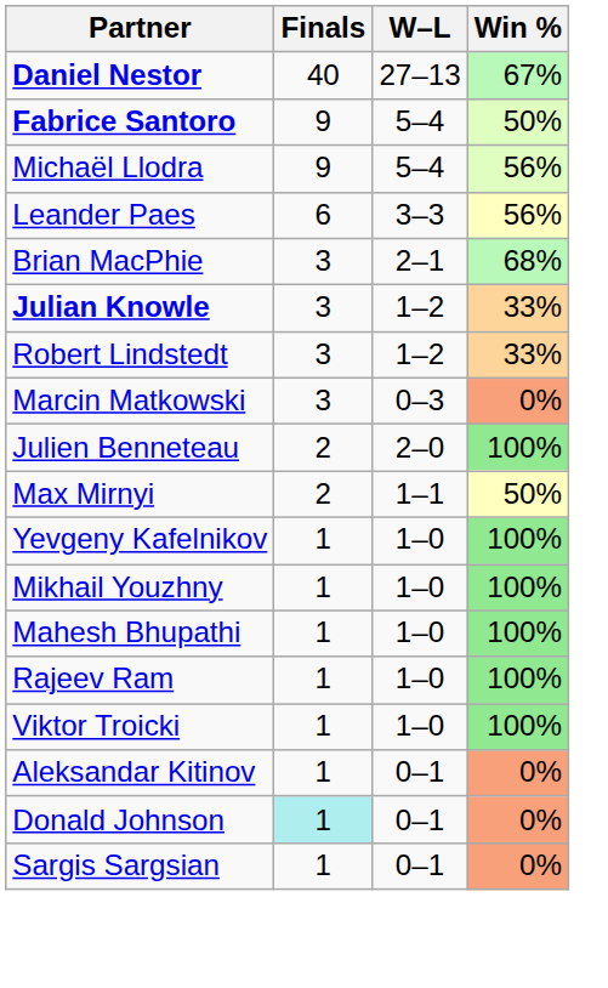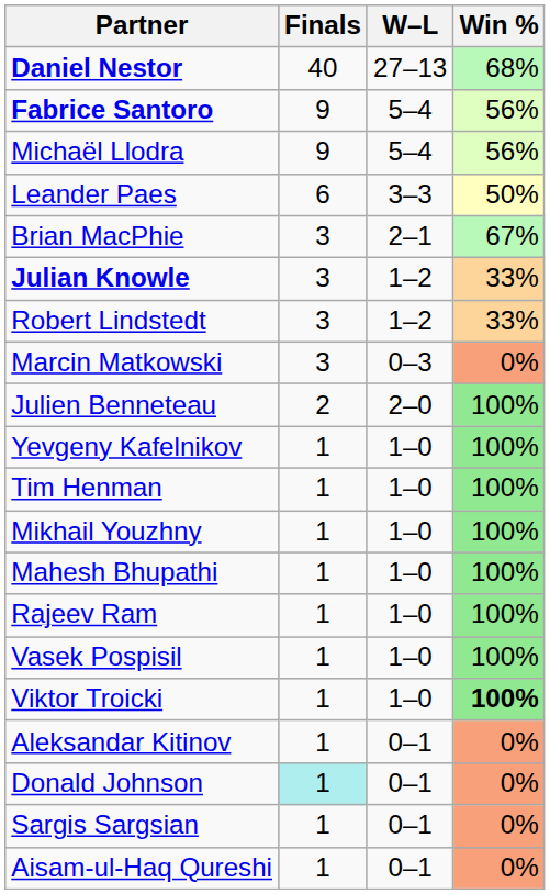 <table class="wikitable sortable">
 <tr>
 <th>Partner</th>
 <th style="text-align: center;">Finals</th>
 <th style="text-align: center;">W–L</th>
 <th style="text-align: center;">Win %</th>
 </tr>
 <tr>
 <td> <strong><a href='#'>Daniel Nestor</a></strong></td>
 <td style="text-align: center;">40</td>
 <td style="text-align: center;">27–13</td>
-<td style="text-align: right; background-color: #B8F8B8;">67%</td>
+<td style="text-align: right; background-color: #B8F8B8;">68%</td>
 </tr>
 <tr>
 <td> <strong><a href='#'>Fabrice Santoro</a></strong></td>
 <td style="text-align: center;">9</td>
 <td style="text-align: center;">5–4</td>
-<td style="text-align: right; background-color: #DFFFC0;">50%</td>
+<td style="text-align: right; background-color: #DFFFC0;">56%</td>
 </tr>
 <tr>
 <td> <a href='#'>Michaël Llodra</a></td>
 <td style="text-align: center;">9</td>
 <td style="text-align: center;">5–4</td>
 <td style="text-align: right; background-color: #DFFFC0;">56%</td>
 </tr>
 <tr>
 <td> <a href='#'>Leander Paes</a></td>
 <td style="text-align: center;">6</td>
 <td style="text-align: center;">3–3</td>
-<td style="text-align: right; background-color: #FFFFC0;">56%</td>
+<td style="text-align: right; background-color: #FFFFC0;">50%</td>
 </tr>
 <tr>
 <td> <a href='#'>Brian MacPhie</a></td>
 <td style="text-align: center;">3</td>
 <td style="text-align: center;">2–1</td>
-<td style="text-align: right; background-color: #B8F8B8;">68%</td>
+<td style="text-align: right; background-color: #B8F8B8;">67%</td>
 </tr>
 <tr>
 <td> <strong><a href='#'>Julian Knowle</a></strong></td>
 <td style="text-align: center;">3</td>
 <td style="text-align: center;">1–2</td>
 <td style="text-align: right; background-color: #FDD59A;">33%</td>
 </tr>
 <tr>
 <td> <a href='#'>Robert Lindstedt</a></td>
 <td style="text-align: center;">3</td>
 <td style="text-align: center;">1–2</td>
 <td style="text-align: right; background-color: #FDD59A;">33%</td>
 </tr>
 <tr>
 <td> <a href='#'>Marcin Matkowski</a></td>
 <td style="text-align: center;">3</td>
 <td style="text-align: center;">0–3</td>
 <td style="text-align: right; background-color: #F8A07A;">0%</td>
 </tr>
 <tr>
 <td> <a href='#'>Julien Benneteau</a></td>
 <td style="text-align: center;">2</td>
 <td style="text-align: center;">2–0</td>
 <td style="text-align: right; background-color: #90E890;">100%</td>
 </tr>
 <tr>
-<td> <a href='#'>Max Mirnyi</a></td>
-<td style="text-align: center;">2</td>
-<td style="text-align: center;">1–1</td>
-<td style="text-align: right; background-color: #FFFFC0;">50%</td>
+<td> <a href='#'>Yevgeny Kafelnikov</a></td>
+<td style="text-align: center;">1</td>
+<td style="text-align: center;">1–0</td>
+<td style="text-align: right; background-color: #90E890;">100%</td>
 </tr>
 <tr>
-<td> <a href='#'>Yevgeny Kafelnikov</a></td>
+<td> <a href='#'>Tim Henman</a></td>
 <td style="text-align: center;">1</td>
 <td style="text-align: center;">1–0</td>
 <td style="text-align: right; background-color: #90E890;">100%</td>
 </tr>
 <tr>
 <td> <a href='#'>Mikhail Youzhny</a></td>
 <td style="text-align: center;">1</td>
 <td style="text-align: center;">1–0</td>
 <td style="text-align: right; background-color: #90E890;">100%</td>
 </tr>
 <tr>
 <td> <a href='#'>Mahesh Bhupathi</a></td>
 <td style="text-align: center;">1</td>
 <td style="text-align: center;">1–0</td>
 <td style="text-align: right; background-color: #90E890;">100%</td>
 </tr>
 <tr>
 <td> <a href='#'>Rajeev Ram</a></td>
 <td style="text-align: center;">1</td>
 <td style="text-align: center;">1–0</td>
 <td style="text-align: right; background-color: #90E890;">100%</td>
 </tr>
 <tr>
+<td> <a href='#'>Vasek Pospisil</a></td>
+<td style="text-align: center;">1</td>
+<td style="text-align: center;">1–0</td>
+<td style="text-align: right; background-color: #90E890;">100%</td>
+</tr>
+<tr>
 <td> <a href='#'>Viktor Troicki</a></td>
 <td style="text-align: center;">1</td>
 <td style="text-align: center;">1–0</td>
-<td style="text-align: right; background-color: #90E890;">100%</td>
+<td style="text-align: right; background-color: #90E890;"><strong>100%</strong></td>
 </tr>
 <tr>
 <td> <a href='#'>Aleksandar Kitinov</a></td>
 <td style="text-align: center;">1</td>
 <td style="text-align: center;">0–1</td>
 <td style="text-align: right; background-color: #F8A07A;">0%</td>
 </tr>
 <tr>
 <td> <a href='#'>Donald Johnson</a></td>
 <td style="background: paleturquoise; text-align: center;">1</td>
 <td style="text-align: center;">0–1</td>
 <td style="text-align: right; background-color: #F8A07A;">0%</td>
 </tr>
 <tr>
 <td> <a href='#'>Sargis Sargsian</a></td>
 <td style="text-align: center;">1</td>
 <td style="text-align: center;">0–1</td>
 <td style="text-align: right; background-color: #F8A07A;">0%</td>
 </tr>
+<tr>
+<td> <a href='#'>Aisam-ul-Haq Qureshi</a></td>
+<td style="text-align: center;">1</td>
+<td style="text-align: center;">0–1</td>
+<td style="text-align: right; background-color: #F8A07A;">0%</td>
+</tr>
 </table>
